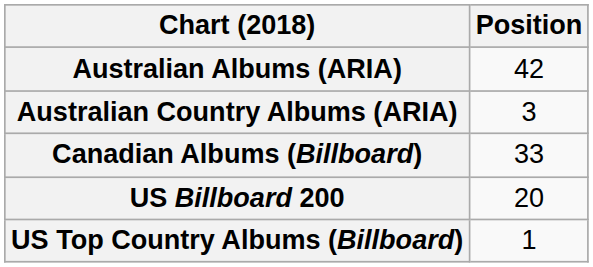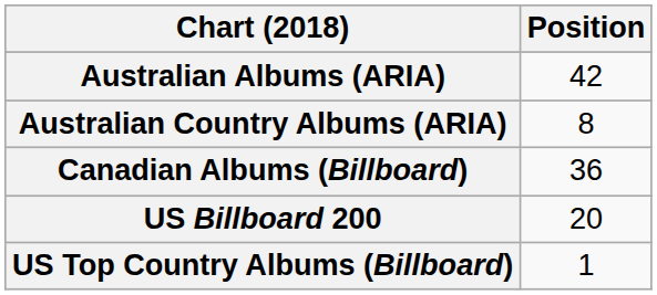 <table class="wikitable sortable plainrowheaders" style="text-align:center">
 <tr>
 <th scope="col">Chart (2018)</th>
 <th scope="col">Position</th>
 </tr>
 <tr>
 <th scope="row">Australian Albums (ARIA)</th>
 <td>42</td>
 </tr>
 <tr>
 <th scope="row">Australian Country Albums (ARIA)</th>
-<td>3</td>
+<td>8</td>
 </tr>
 <tr>
 <th scope="row">Canadian Albums (<em>Billboard</em>)</th>
-<td>33</td>
+<td>36</td>
 </tr>
 <tr>
 <th scope="row">US <em>Billboard</em> 200</th>
 <td>20</td>
 </tr>
 <tr>
 <th scope="row">US Top Country Albums (<em>Billboard</em>)</th>
 <td>1</td>
 </tr>
 </table>
